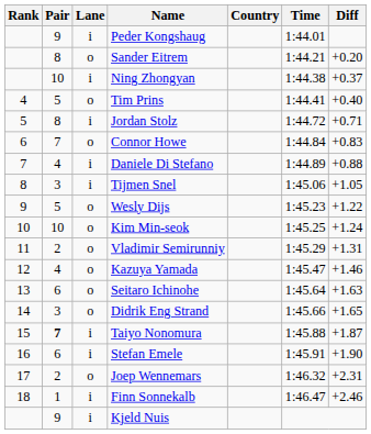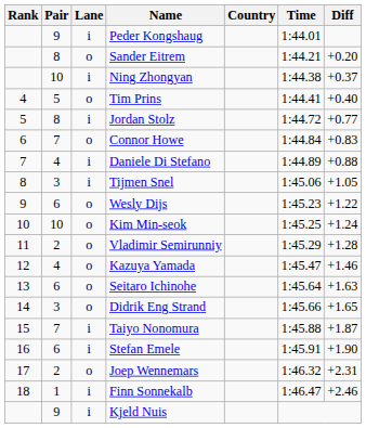 <table class="wikitable sortable" style="text-align:center">
 <tr>
 <th>Rank</th>
 <th>Pair</th>
 <th>Lane</th>
 <th>Name</th>
 <th>Country</th>
 <th>Time</th>
 <th>Diff</th>
 </tr>
 <tr>
 <td></td>
 <td>9</td>
 <td>i</td>
 <td align=left><a href='#'>Peder Kongshaug</a></td>
 <td align=left></td>
 <td>1:44.01</td>
 <td></td>
 </tr>
 <tr>
 <td></td>
 <td>8</td>
 <td>o</td>
 <td align=left><a href='#'>Sander Eitrem</a></td>
 <td align=left></td>
 <td>1:44.21</td>
 <td>+0.20</td>
 </tr>
 <tr>
 <td></td>
 <td>10</td>
 <td>i</td>
 <td align=left><a href='#'>Ning Zhongyan</a></td>
 <td align=left></td>
 <td>1:44.38</td>
 <td>+0.37</td>
 </tr>
 <tr>
 <td>4</td>
 <td>5</td>
 <td>o</td>
 <td align=left><a href='#'>Tim Prins</a></td>
 <td align=left></td>
 <td>1:44.41</td>
 <td>+0.40</td>
 </tr>
 <tr>
 <td>5</td>
 <td>8</td>
 <td>i</td>
 <td align=left><a href='#'>Jordan Stolz</a></td>
 <td align=left></td>
 <td>1:44.72</td>
-<td>+0.71</td>
+<td>+0.77</td>
 </tr>
 <tr>
 <td>6</td>
 <td>7</td>
 <td>o</td>
 <td align=left><a href='#'>Connor Howe</a></td>
 <td align=left></td>
 <td>1:44.84</td>
 <td>+0.83</td>
 </tr>
 <tr>
 <td>7</td>
 <td>4</td>
 <td>i</td>
 <td align=left><a href='#'>Daniele Di Stefano</a></td>
 <td align=left></td>
 <td>1:44.89</td>
 <td>+0.88</td>
 </tr>
 <tr>
 <td>8</td>
 <td>3</td>
 <td>i</td>
 <td align=left><a href='#'>Tijmen Snel</a></td>
 <td align=left></td>
 <td>1:45.06</td>
 <td>+1.05</td>
 </tr>
 <tr>
 <td>9</td>
-<td>5</td>
+<td>6</td>
 <td>o</td>
 <td align=left><a href='#'>Wesly Dijs</a></td>
 <td align=left></td>
 <td>1:45.23</td>
 <td>+1.22</td>
 </tr>
 <tr>
 <td>10</td>
 <td>10</td>
 <td>o</td>
 <td align=left><a href='#'>Kim Min-seok</a></td>
 <td align=left></td>
 <td>1:45.25</td>
 <td>+1.24</td>
 </tr>
 <tr>
 <td>11</td>
 <td>2</td>
 <td>o</td>
 <td align=left><a href='#'>Vladimir Semirunniy</a></td>
 <td align=left></td>
 <td>1:45.29</td>
-<td>+1.31</td>
+<td>+1.28</td>
 </tr>
 <tr>
 <td>12</td>
 <td>4</td>
 <td>o</td>
 <td align=left><a href='#'>Kazuya Yamada</a></td>
 <td align=left></td>
 <td>1:45.47</td>
 <td>+1.46</td>
 </tr>
 <tr>
 <td>13</td>
 <td>6</td>
 <td>o</td>
 <td align=left><a href='#'>Seitaro Ichinohe</a></td>
 <td align=left></td>
 <td>1:45.64</td>
 <td>+1.63</td>
 </tr>
 <tr>
 <td>14</td>
 <td>3</td>
 <td>o</td>
 <td align=left><a href='#'>Didrik Eng Strand</a></td>
 <td align=left></td>
 <td>1:45.66</td>
 <td>+1.65</td>
 </tr>
 <tr>
 <td>15</td>
-<td><strong>7</strong></td>
+<td>7</td>
 <td>i</td>
 <td align=left><a href='#'>Taiyo Nonomura</a></td>
 <td align=left></td>
 <td>1:45.88</td>
 <td>+1.87</td>
 </tr>
 <tr>
 <td>16</td>
 <td>6</td>
 <td>i</td>
 <td align=left><a href='#'>Stefan Emele</a></td>
 <td align=left></td>
 <td>1:45.91</td>
 <td>+1.90</td>
 </tr>
 <tr>
 <td>17</td>
 <td>2</td>
 <td>o</td>
 <td align=left><a href='#'>Joep Wennemars</a></td>
 <td align=left></td>
 <td>1:46.32</td>
 <td>+2.31</td>
 </tr>
 <tr>
 <td>18</td>
 <td>1</td>
 <td>i</td>
 <td align=left><a href='#'>Finn Sonnekalb</a></td>
 <td align=left></td>
 <td>1:46.47</td>
 <td>+2.46</td>
 </tr>
 <tr>
 <td></td>
 <td>9</td>
 <td>i</td>
 <td align=left><a href='#'>Kjeld Nuis</a></td>
 <td align=left></td>
 <td colspan=2></td>
 </tr>
 </table>
